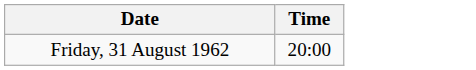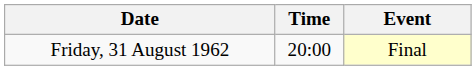 <table class = "wikitable" style="text-align:center;">
 <tr>
 <th width=220>Date</th>
 <th width=50>Time</th>
+<th width=100>Event</th>
 </tr>
 <tr>
 <td>Friday, 31 August 1962</td>
 <td>20:00</td>
+<td bgcolor=ffffcc>Final</td>
 </tr>
 </table>
